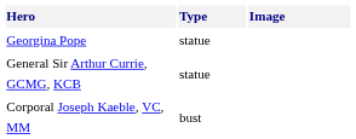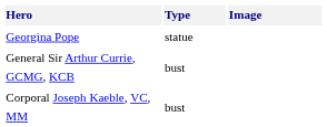 <table style="font-size:90%;width:60%;border:2px;text-align:left;line-height:150%;">
 <tr>
 <th style="background: #f2f2f2; color: #000080" width="50%">Hero</th>
 <th style="background: #f2f2f2; color: #000080" width="20%">Type</th>
 <th style="background: #f2f2f2; color: #000080" width="30%">Image</th>
 </tr>
 <tr>
 <td><a href='#'>Georgina Pope</a></td>
 <td>statue</td>
 <td></td>
 </tr>
 <tr>
 <td>General Sir <a href='#'>Arthur Currie</a>, <a href='#'>GCMG</a>, <a href='#'>KCB</a></td>
-<td>statue</td>
+<td>bust</td>
 <td></td>
 </tr>
 <tr>
 <td>Corporal <a href='#'>Joseph Kaeble</a>, <a href='#'>VC</a>, <a href='#'>MM</a></td>
 <td>bust</td>
 <td></td>
 </tr>
 <tr>
 </tr>
 </table>
